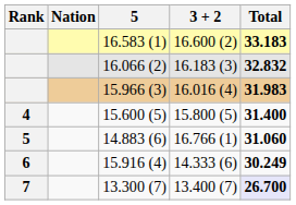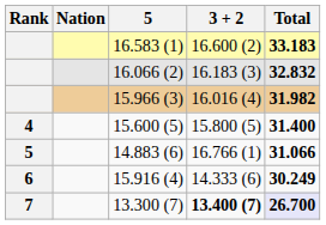 <table class="wikitable sortable" style="text-align:center">
 <tr>
 <th scope=col>Rank</th>
 <th scope=col>Nation</th>
 <th scope=col>5 </th>
 <th scope=col>3  + 2 </th>
 <th scope=col>Total</th>
 </tr>
 <tr bgcolor=fffcaf>
 <th scope=row></th>
 <td align=left></td>
 <td>16.583 (1)</td>
 <td>16.600 (2)</td>
 <td><strong>33.183</strong></td>
 </tr>
 <tr bgcolor=e5e5e5>
 <th scope=row></th>
 <td align=left></td>
 <td>16.066 (2)</td>
 <td>16.183 (3)</td>
 <td><strong>32.832</strong></td>
 </tr>
 <tr bgcolor=eecc99>
 <th scope=row></th>
 <td align=left></td>
 <td>15.966 (3)</td>
 <td>16.016 (4)</td>
-<td><strong>31.983</strong></td>
+<td><strong>31.982</strong></td>
 </tr>
 <tr>
 <th scope=row><strong>4</strong></th>
 <td align=left></td>
 <td>15.600 (5)</td>
 <td>15.800 (5)</td>
 <td><strong>31.400</strong></td>
 </tr>
 <tr>
 <th scope=row><strong>5</strong></th>
 <td align=left></td>
 <td>14.883 (6)</td>
 <td>16.766 (1)</td>
-<td><strong>31.060</strong></td>
+<td><strong>31.066</strong></td>
 </tr>
 <tr>
 <th scope=row><strong>6</strong></th>
 <td align=left></td>
 <td>15.916 (4)</td>
 <td>14.333 (6)</td>
 <td><strong>30.249</strong></td>
 </tr>
 <tr>
 <th scope=row><strong>7</strong></th>
 <td align=left></td>
 <td>13.300 (7)</td>
-<td>13.400 (7)</td>
+<td><strong>13.400 (7)</strong></td>
 <td style="background: lavender;"><strong>26.700</strong></td>
 </tr>
 </table>
